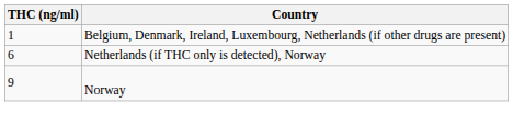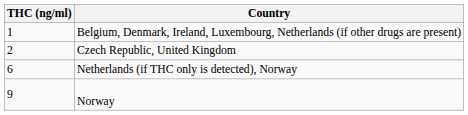 <table class="wikitable sortable">
 <tr>
 <th>THC (ng/ml)</th>
 <th>Country</th>
 </tr>
 <tr>
 <td>1</td>
 <td>Belgium, Denmark, Ireland, Luxembourg, Netherlands (if other drugs are present)</td>
 </tr>
 <tr>
+<td>2</td>
+<td>Czech Republic, United Kingdom</td>
+</tr>
+<tr>
 <td>6</td>
 <td>Netherlands (if THC only is detected), Norway</td>
 </tr>
 <tr>
 <td>9</td>
 <td><br>Norway</td>
 </tr>
 </table>
